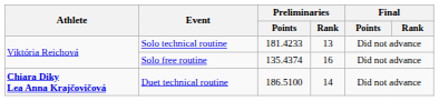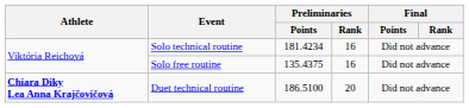 <table class="wikitable" style="text-align:center; font-size:90%; width:50%;">
 <tr>
 <th rowspan="2">Athlete</th>
 <th rowspan="2">Event</th>
 <th colspan="2">Preliminaries</th>
 <th colspan="2">Final</th>
 </tr>
 <tr style="font-size:95%">
 <th>Points</th>
 <th>Rank</th>
 <th>Points</th>
 <th>Rank</th>
 </tr>
 <tr>
 <td align=left rowspan=2><a href='#'>Viktória Reichová</a></td>
 <td align=left><a href='#'>Solo technical routine</a></td>
-<td>181.4233</td>
-<td>13</td>
+<td>181.4234</td>
+<td>16</td>
 <td colspan=2>Did not advance</td>
 </tr>
 <tr>
 <td align=left><a href='#'>Solo free routine</a></td>
-<td>135.4374</td>
+<td>135.4375</td>
 <td>16</td>
 <td colspan=2>Did not advance</td>
 </tr>
 <tr>
 <td align=left><strong><a href='#'>Chiara Diky</a><br> <a href='#'>Lea Anna Krajčovičová</a></strong></td>
 <td align=left><a href='#'>Duet technical routine</a></td>
 <td>186.5100</td>
-<td>14</td>
+<td>20</td>
 <td colspan=2>Did not advance</td>
 </tr>
 </table>
